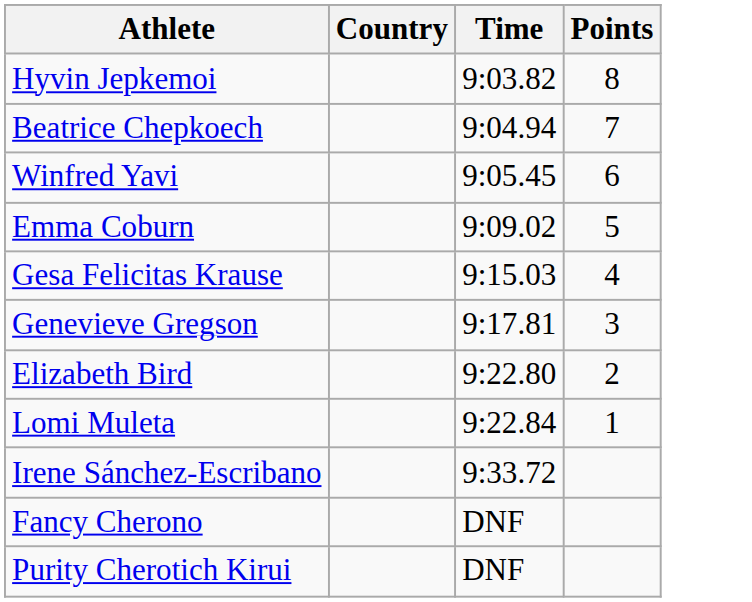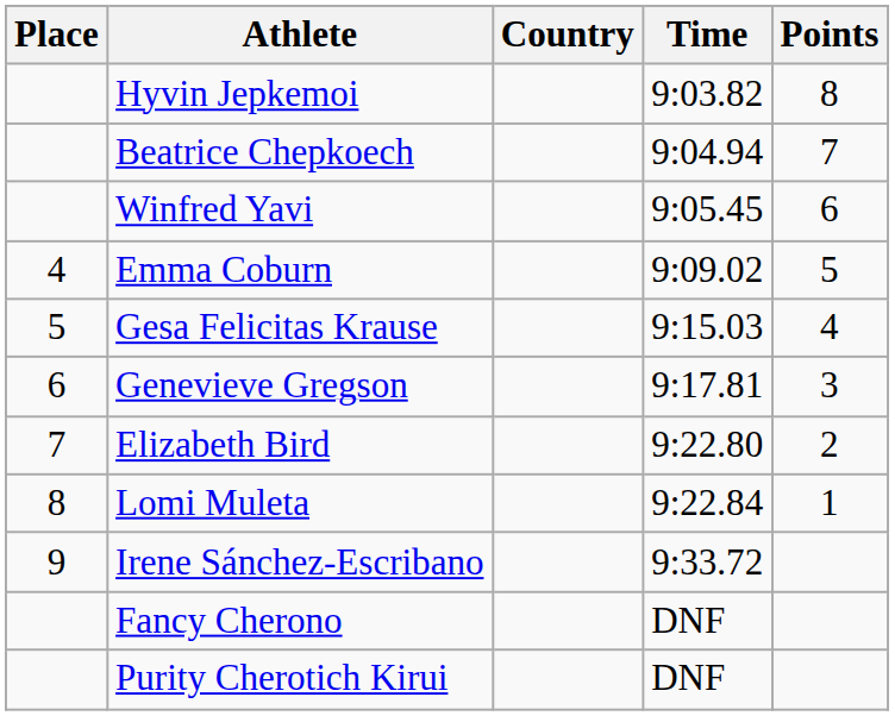 <table class="wikitable">
 <tr>
+<th>Place</th>
 <th>Athlete</th>
 <th>Country</th>
 <th>Time</th>
 <th>Points</th>
 </tr>
 <tr>
+<td align=center></td>
 <td><a href='#'>Hyvin Jepkemoi</a></td>
 <td></td>
 <td>9:03.82</td>
 <td align=center>8</td>
 </tr>
 <tr>
+<td align=center></td>
 <td><a href='#'>Beatrice Chepkoech</a></td>
 <td></td>
 <td>9:04.94</td>
 <td align=center>7</td>
 </tr>
 <tr>
+<td align=center></td>
 <td><a href='#'>Winfred Yavi</a></td>
 <td></td>
 <td>9:05.45</td>
 <td align=center>6</td>
 </tr>
 <tr>
+<td align=center>4</td>
 <td><a href='#'>Emma Coburn</a></td>
 <td></td>
 <td>9:09.02</td>
 <td align=center>5</td>
 </tr>
 <tr>
+<td align=center>5</td>
 <td><a href='#'>Gesa Felicitas Krause</a></td>
 <td></td>
 <td>9:15.03</td>
 <td align=center>4</td>
 </tr>
 <tr>
+<td align=center>6</td>
 <td><a href='#'>Genevieve Gregson</a></td>
 <td></td>
 <td>9:17.81</td>
 <td align=center>3</td>
 </tr>
 <tr>
+<td align=center>7</td>
 <td><a href='#'>Elizabeth Bird</a></td>
 <td></td>
 <td>9:22.80</td>
 <td align=center>2</td>
 </tr>
 <tr>
+<td align=center>8</td>
 <td><a href='#'>Lomi Muleta</a></td>
 <td></td>
 <td>9:22.84</td>
 <td align=center>1</td>
 </tr>
 <tr>
+<td align=center>9</td>
 <td><a href='#'>Irene Sánchez-Escribano</a></td>
 <td></td>
 <td>9:33.72</td>
 <td align=center></td>
 </tr>
 <tr>
+<td align=center></td>
 <td><a href='#'>Fancy Cherono</a></td>
 <td></td>
 <td>DNF</td>
 <td align=center></td>
 </tr>
 <tr>
+<td align=center></td>
 <td><a href='#'>Purity Cherotich Kirui</a></td>
 <td></td>
 <td>DNF</td>
 <td align=center></td>
 </tr>
 </table>
